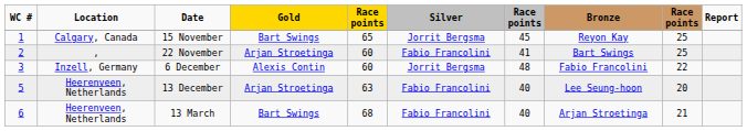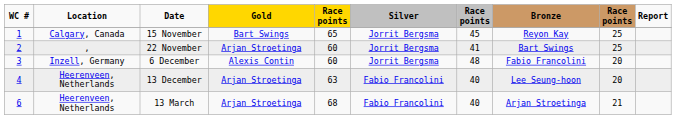 <table class="wikitable">
 <tr>
 <td width="40" align="center"><strong>WC #</strong></td>
 <td width="160" align="center"><strong>Location</strong></td>
 <td width="100" align="center"><strong>Date</strong></td>
 <td width="160" bgcolor="gold" align="center"><strong>Gold</strong></td>
 <td width="50" bgcolor="gold" align="center"><strong>Race points</strong></td>
 <td width="160" bgcolor="silver" align="center"><strong>Silver</strong></td>
 <td width="50" bgcolor="silver" align="center"><strong>Race points</strong></td>
 <td width="160" bgcolor="#CC9966" align="center"><strong>Bronze</strong></td>
 <td width="50" bgcolor="#CC9966" align="center"><strong>Race points</strong></td>
 <td width="50" align="center"><strong>Report</strong></td>
 </tr>
 <tr bgcolor="#cccccc">
 </tr>
 <tr>
 <td align="center"><a href='#'>1</a></td>
 <td align="center"><a href='#'>Calgary</a>, Canada</td>
 <td align="center">15 November</td>
 <td align="center"><a href='#'>Bart Swings</a><br><small></small></td>
 <td align="center">65</td>
 <td align="center"><a href='#'>Jorrit Bergsma</a><br><small></small></td>
 <td align="center">45</td>
 <td align="center"><a href='#'>Reyon Kay</a><br><small></small></td>
 <td align="center">25</td>
 <td align="center"></td>
 </tr>
 <tr bgcolor="#eeeeee">
 <td align="center"><a href='#'>2</a></td>
 <td align="center">, </td>
 <td align="center">22 November</td>
 <td align="center"><a href='#'>Arjan Stroetinga</a><br><small></small></td>
 <td align="center">60</td>
-<td align="center"><a href='#'>Fabio Francolini</a><br><small></small></td>
+<td align="center"><a href='#'>Jorrit Bergsma</a><br><small></small></td>
 <td align="center">41</td>
 <td align="center"><a href='#'>Bart Swings</a><br><small></small></td>
 <td align="center">25</td>
 <td align="center"></td>
 </tr>
 <tr>
 <td align="center"><a href='#'>3</a></td>
 <td align="center"><a href='#'>Inzell</a>, Germany</td>
 <td align="center">6 December</td>
 <td align="center"><a href='#'>Alexis Contin</a><br><small></small></td>
 <td align="center">60</td>
 <td align="center"><a href='#'>Jorrit Bergsma</a><br><small></small></td>
 <td align="center">48</td>
 <td align="center"><a href='#'>Fabio Francolini</a><br><small></small></td>
-<td align="center">22</td>
+<td align="center">20</td>
 <td align="center"></td>
 </tr>
 <tr bgcolor="#eeeeee">
-<td align="center"><a href='#'>5</a></td>
+<td align="center"><a href='#'>4</a></td>
 <td align="center"><a href='#'>Heerenveen</a>, Netherlands</td>
 <td align="center">13 December</td>
 <td align="center"><a href='#'>Arjan Stroetinga</a><br><small></small></td>
 <td align="center">63</td>
 <td align="center"><a href='#'>Fabio Francolini</a><br><small></small></td>
 <td align="center">40</td>
 <td align="center"><a href='#'>Lee Seung-hoon</a><br><small></small></td>
 <td align="center">20</td>
 <td align="center"></td>
 </tr>
 <tr>
 <td align="center"><a href='#'>6</a></td>
 <td align="center"><a href='#'>Heerenveen</a>, Netherlands</td>
 <td align="center">13 March</td>
-<td align="center"><a href='#'>Bart Swings</a><br><small></small></td>
+<td align="center"><a href='#'>Arjan Stroetinga</a><br><small></small></td>
 <td align="center">68</td>
 <td align="center"><a href='#'>Fabio Francolini</a><br><small></small></td>
 <td align="center">40</td>
 <td align="center"><a href='#'>Arjan Stroetinga</a><br><small></small></td>
 <td align="center">21</td>
 <td align="center"></td>
 </tr>
 </table>
